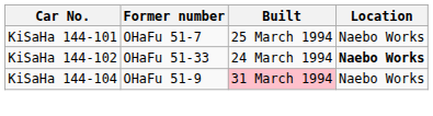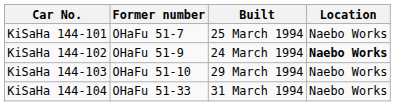 <table class="wikitable">
 <tr>
 <th>Car No.</th>
 <th>Former number</th>
 <th>Built</th>
 <th>Location</th>
 </tr>
 <tr>
 <td>KiSaHa 144-101</td>
 <td>OHaFu 51-7</td>
 <td>25 March 1994</td>
 <td>Naebo Works</td>
 </tr>
 <tr>
 <td>KiSaHa 144-102</td>
-<td>OHaFu 51-33</td>
+<td>OHaFu 51-9</td>
 <td>24 March 1994</td>
 <td><strong>Naebo Works</strong></td>
 </tr>
 <tr>
+<td>KiSaHa 144-103</td>
+<td>OHaFu 51-10</td>
+<td>29 March 1994</td>
+<td>Naebo Works</td>
+</tr>
+<tr>
 <td>KiSaHa 144-104</td>
-<td>OHaFu 51-9</td>
-<td style="background: pink;">31 March 1994</td>
+<td>OHaFu 51-33</td>
+<td>31 March 1994</td>
 <td>Naebo Works</td>
 </tr>
 </table>
